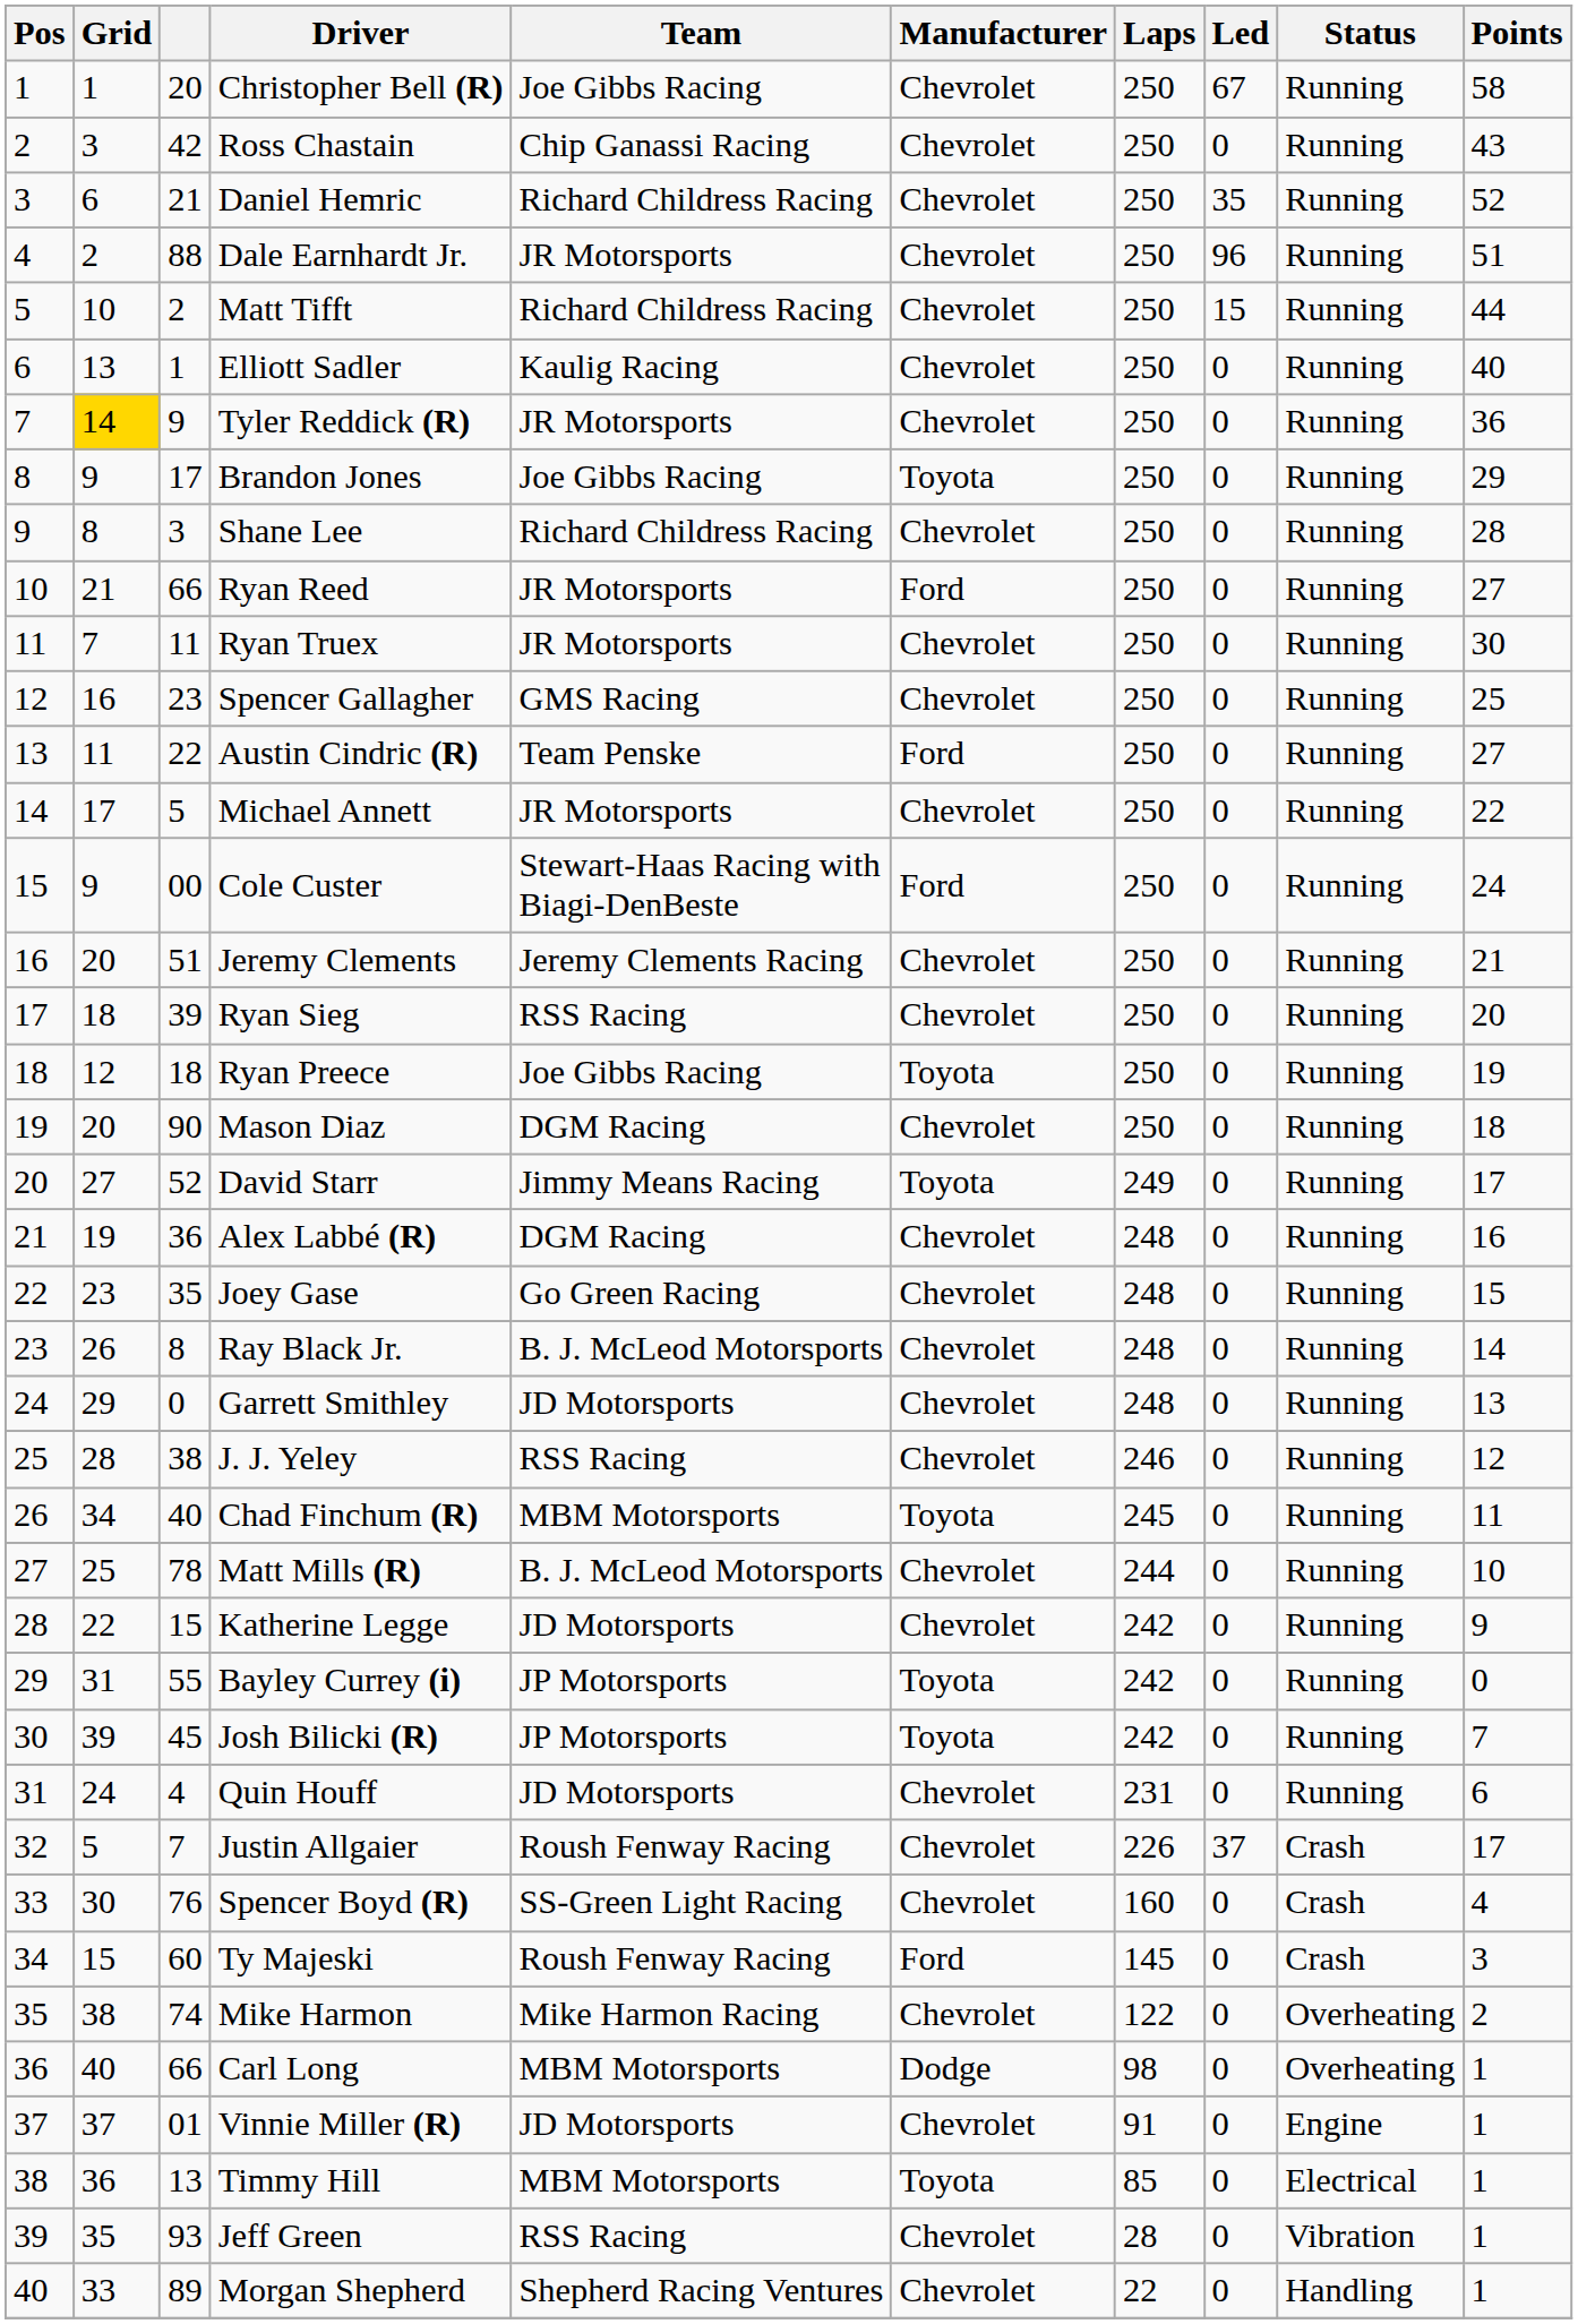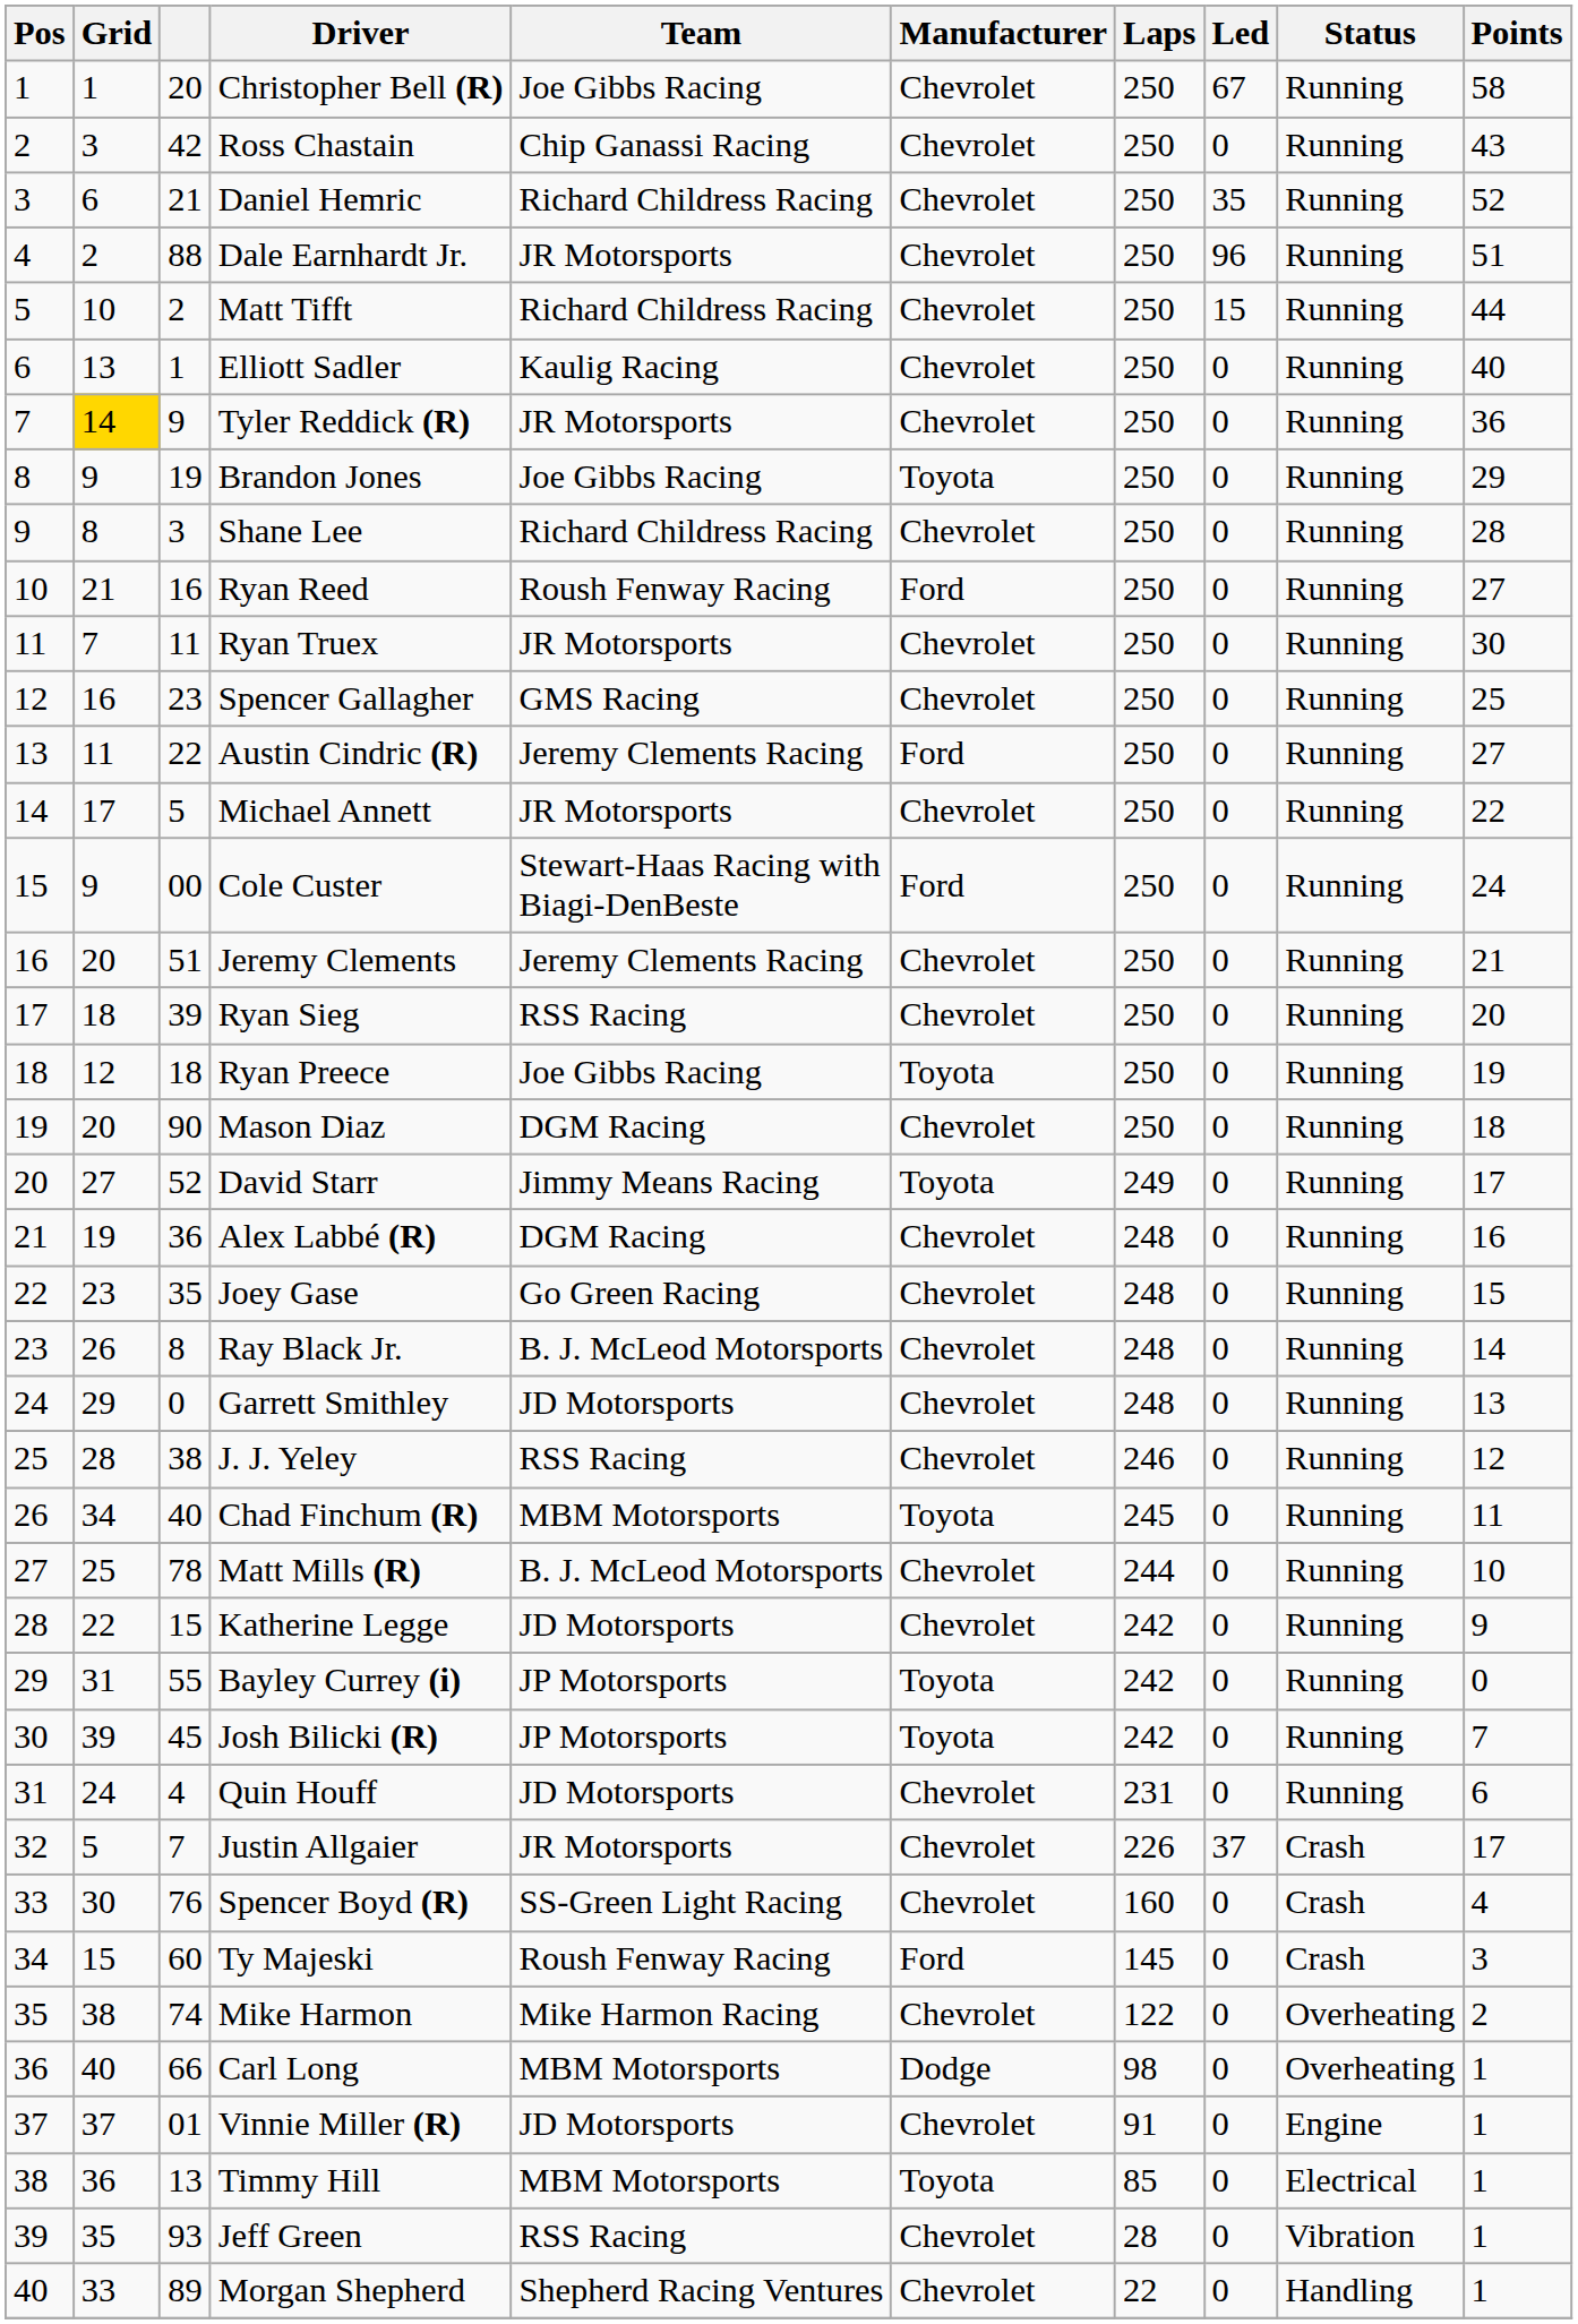 <table class="wikitable" style="font-size:98%">
 <tr>
 <th>Pos</th>
 <th>Grid</th>
 <th></th>
 <th>Driver</th>
 <th>Team</th>
 <th>Manufacturer</th>
 <th>Laps</th>
 <th>Led</th>
 <th>Status</th>
 <th>Points</th>
 </tr>
 <tr>
 <td>1</td>
 <td>1</td>
 <td>20</td>
 <td>Christopher Bell <strong>(R)</strong></td>
 <td>Joe Gibbs Racing</td>
 <td>Chevrolet</td>
 <td>250</td>
 <td>67</td>
 <td>Running</td>
 <td>58</td>
 </tr>
 <tr>
 <td>2</td>
 <td>3</td>
 <td>42</td>
 <td>Ross Chastain</td>
 <td>Chip Ganassi Racing</td>
 <td>Chevrolet</td>
 <td>250</td>
 <td>0</td>
 <td>Running</td>
 <td>43</td>
 </tr>
 <tr>
 <td>3</td>
 <td>6</td>
 <td>21</td>
 <td>Daniel Hemric</td>
 <td>Richard Childress Racing</td>
 <td>Chevrolet</td>
 <td>250</td>
 <td>35</td>
 <td>Running</td>
 <td>52</td>
 </tr>
 <tr>
 <td>4</td>
 <td>2</td>
 <td>88</td>
 <td>Dale Earnhardt Jr.</td>
 <td>JR Motorsports</td>
 <td>Chevrolet</td>
 <td>250</td>
 <td>96</td>
 <td>Running</td>
 <td>51</td>
 </tr>
 <tr>
 <td>5</td>
 <td>10</td>
 <td>2</td>
 <td>Matt Tifft</td>
 <td>Richard Childress Racing</td>
 <td>Chevrolet</td>
 <td>250</td>
 <td>15</td>
 <td>Running</td>
 <td>44</td>
 </tr>
 <tr>
 <td>6</td>
 <td>13</td>
 <td>1</td>
 <td>Elliott Sadler</td>
 <td>Kaulig Racing</td>
 <td>Chevrolet</td>
 <td>250</td>
 <td>0</td>
 <td>Running</td>
 <td>40</td>
 </tr>
 <tr>
 <td>7</td>
 <td style="background: gold;">14</td>
 <td>9</td>
 <td>Tyler Reddick <strong>(R)</strong></td>
 <td>JR Motorsports</td>
 <td>Chevrolet</td>
 <td>250</td>
 <td>0</td>
 <td>Running</td>
 <td>36</td>
 </tr>
 <tr>
 <td>8</td>
 <td>9</td>
-<td>17</td>
+<td>19</td>
 <td>Brandon Jones</td>
 <td>Joe Gibbs Racing</td>
 <td>Toyota</td>
 <td>250</td>
 <td>0</td>
 <td>Running</td>
 <td>29</td>
 </tr>
 <tr>
 <td>9</td>
 <td>8</td>
 <td>3</td>
 <td>Shane Lee</td>
 <td>Richard Childress Racing</td>
 <td>Chevrolet</td>
 <td>250</td>
 <td>0</td>
 <td>Running</td>
 <td>28</td>
 </tr>
 <tr>
 <td>10</td>
 <td>21</td>
-<td>66</td>
+<td>16</td>
 <td>Ryan Reed</td>
-<td>JR Motorsports</td>
+<td>Roush Fenway Racing</td>
 <td>Ford</td>
 <td>250</td>
 <td>0</td>
 <td>Running</td>
 <td>27</td>
 </tr>
 <tr>
 <td>11</td>
 <td>7</td>
 <td>11</td>
 <td>Ryan Truex</td>
 <td>JR Motorsports</td>
 <td>Chevrolet</td>
 <td>250</td>
 <td>0</td>
 <td>Running</td>
 <td>30</td>
 </tr>
 <tr>
 <td>12</td>
 <td>16</td>
 <td>23</td>
 <td>Spencer Gallagher</td>
 <td>GMS Racing</td>
 <td>Chevrolet</td>
 <td>250</td>
 <td>0</td>
 <td>Running</td>
 <td>25</td>
 </tr>
 <tr>
 <td>13</td>
 <td>11</td>
 <td>22</td>
 <td>Austin Cindric <strong>(R)</strong></td>
-<td>Team Penske</td>
+<td>Jeremy Clements Racing</td>
 <td>Ford</td>
 <td>250</td>
 <td>0</td>
 <td>Running</td>
 <td>27</td>
 </tr>
 <tr>
 <td>14</td>
 <td>17</td>
 <td>5</td>
 <td>Michael Annett</td>
 <td>JR Motorsports</td>
 <td>Chevrolet</td>
 <td>250</td>
 <td>0</td>
 <td>Running</td>
 <td>22</td>
 </tr>
 <tr>
 <td>15</td>
 <td>9</td>
 <td>00</td>
 <td>Cole Custer</td>
 <td>Stewart-Haas Racing with <br> Biagi-DenBeste</td>
 <td>Ford</td>
 <td>250</td>
 <td>0</td>
 <td>Running</td>
 <td>24</td>
 </tr>
 <tr>
 <td>16</td>
 <td>20</td>
 <td>51</td>
 <td>Jeremy Clements</td>
 <td>Jeremy Clements Racing</td>
 <td>Chevrolet</td>
 <td>250</td>
 <td>0</td>
 <td>Running</td>
 <td>21</td>
 </tr>
 <tr>
 <td>17</td>
 <td>18</td>
 <td>39</td>
 <td>Ryan Sieg</td>
 <td>RSS Racing</td>
 <td>Chevrolet</td>
 <td>250</td>
 <td>0</td>
 <td>Running</td>
 <td>20</td>
 </tr>
 <tr>
 <td>18</td>
 <td>12</td>
 <td>18</td>
 <td>Ryan Preece</td>
 <td>Joe Gibbs Racing</td>
 <td>Toyota</td>
 <td>250</td>
 <td>0</td>
 <td>Running</td>
 <td>19</td>
 </tr>
 <tr>
 <td>19</td>
 <td>20</td>
 <td>90</td>
 <td>Mason Diaz</td>
 <td>DGM Racing</td>
 <td>Chevrolet</td>
 <td>250</td>
 <td>0</td>
 <td>Running</td>
 <td>18</td>
 </tr>
 <tr>
 <td>20</td>
 <td>27</td>
 <td>52</td>
 <td>David Starr</td>
 <td>Jimmy Means Racing</td>
 <td>Toyota</td>
 <td>249</td>
 <td>0</td>
 <td>Running</td>
 <td>17</td>
 </tr>
 <tr>
 <td>21</td>
 <td>19</td>
 <td>36</td>
 <td>Alex Labbé <strong>(R)</strong></td>
 <td>DGM Racing</td>
 <td>Chevrolet</td>
 <td>248</td>
 <td>0</td>
 <td>Running</td>
 <td>16</td>
 </tr>
 <tr>
 <td>22</td>
 <td>23</td>
 <td>35</td>
 <td>Joey Gase</td>
 <td>Go Green Racing</td>
 <td>Chevrolet</td>
 <td>248</td>
 <td>0</td>
 <td>Running</td>
 <td>15</td>
 </tr>
 <tr>
 <td>23</td>
 <td>26</td>
 <td>8</td>
 <td>Ray Black Jr.</td>
 <td>B. J. McLeod Motorsports</td>
 <td>Chevrolet</td>
 <td>248</td>
 <td>0</td>
 <td>Running</td>
 <td>14</td>
 </tr>
 <tr>
 <td>24</td>
 <td>29</td>
 <td>0</td>
 <td>Garrett Smithley</td>
 <td>JD Motorsports</td>
 <td>Chevrolet</td>
 <td>248</td>
 <td>0</td>
 <td>Running</td>
 <td>13</td>
 </tr>
 <tr>
 <td>25</td>
 <td>28</td>
 <td>38</td>
 <td>J. J. Yeley</td>
 <td>RSS Racing</td>
 <td>Chevrolet</td>
 <td>246</td>
 <td>0</td>
 <td>Running</td>
 <td>12</td>
 </tr>
 <tr>
 <td>26</td>
 <td>34</td>
 <td>40</td>
 <td>Chad Finchum <strong>(R)</strong></td>
 <td>MBM Motorsports</td>
 <td>Toyota</td>
 <td>245</td>
 <td>0</td>
 <td>Running</td>
 <td>11</td>
 </tr>
 <tr>
 <td>27</td>
 <td>25</td>
 <td>78</td>
 <td>Matt Mills <strong>(R)</strong></td>
 <td>B. J. McLeod Motorsports</td>
 <td>Chevrolet</td>
 <td>244</td>
 <td>0</td>
 <td>Running</td>
 <td>10</td>
 </tr>
 <tr>
 <td>28</td>
 <td>22</td>
 <td>15</td>
 <td>Katherine Legge</td>
 <td>JD Motorsports</td>
 <td>Chevrolet</td>
 <td>242</td>
 <td>0</td>
 <td>Running</td>
 <td>9</td>
 </tr>
 <tr>
 <td>29</td>
 <td>31</td>
 <td>55</td>
 <td>Bayley Currey <strong>(i)</strong></td>
 <td>JP Motorsports</td>
 <td>Toyota</td>
 <td>242</td>
 <td>0</td>
 <td>Running</td>
 <td>0</td>
 </tr>
 <tr>
 <td>30</td>
 <td>39</td>
 <td>45</td>
 <td>Josh Bilicki <strong>(R)</strong></td>
 <td>JP Motorsports</td>
 <td>Toyota</td>
 <td>242</td>
 <td>0</td>
 <td>Running</td>
 <td>7</td>
 </tr>
 <tr>
 <td>31</td>
 <td>24</td>
 <td>4</td>
 <td>Quin Houff</td>
 <td>JD Motorsports</td>
 <td>Chevrolet</td>
 <td>231</td>
 <td>0</td>
 <td>Running</td>
 <td>6</td>
 </tr>
 <tr>
 <td>32</td>
 <td>5</td>
 <td>7</td>
 <td>Justin Allgaier</td>
-<td>Roush Fenway Racing</td>
+<td>JR Motorsports</td>
 <td>Chevrolet</td>
 <td>226</td>
 <td>37</td>
 <td>Crash</td>
 <td>17</td>
 </tr>
 <tr>
 <td>33</td>
 <td>30</td>
 <td>76</td>
 <td>Spencer Boyd <strong>(R)</strong></td>
 <td>SS-Green Light Racing</td>
 <td>Chevrolet</td>
 <td>160</td>
 <td>0</td>
 <td>Crash</td>
 <td>4</td>
 </tr>
 <tr>
 <td>34</td>
 <td>15</td>
 <td>60</td>
 <td>Ty Majeski</td>
 <td>Roush Fenway Racing</td>
 <td>Ford</td>
 <td>145</td>
 <td>0</td>
 <td>Crash</td>
 <td>3</td>
 </tr>
 <tr>
 <td>35</td>
 <td>38</td>
 <td>74</td>
 <td>Mike Harmon</td>
 <td>Mike Harmon Racing</td>
 <td>Chevrolet</td>
 <td>122</td>
 <td>0</td>
 <td>Overheating</td>
 <td>2</td>
 </tr>
 <tr>
 <td>36</td>
 <td>40</td>
 <td>66</td>
 <td>Carl Long</td>
 <td>MBM Motorsports</td>
 <td>Dodge</td>
 <td>98</td>
 <td>0</td>
 <td>Overheating</td>
 <td>1</td>
 </tr>
 <tr>
 <td>37</td>
 <td>37</td>
 <td>01</td>
 <td>Vinnie Miller <strong>(R)</strong></td>
 <td>JD Motorsports</td>
 <td>Chevrolet</td>
 <td>91</td>
 <td>0</td>
 <td>Engine</td>
 <td>1</td>
 </tr>
 <tr>
 <td>38</td>
 <td>36</td>
 <td>13</td>
 <td>Timmy Hill</td>
 <td>MBM Motorsports</td>
 <td>Toyota</td>
 <td>85</td>
 <td>0</td>
 <td>Electrical</td>
 <td>1</td>
 </tr>
 <tr>
 <td>39</td>
 <td>35</td>
 <td>93</td>
 <td>Jeff Green</td>
 <td>RSS Racing</td>
 <td>Chevrolet</td>
 <td>28</td>
 <td>0</td>
 <td>Vibration</td>
 <td>1</td>
 </tr>
 <tr>
 <td>40</td>
 <td>33</td>
 <td>89</td>
 <td>Morgan Shepherd</td>
 <td>Shepherd Racing Ventures</td>
 <td>Chevrolet</td>
 <td>22</td>
 <td>0</td>
 <td>Handling</td>
 <td>1</td>
 </tr>
 <tr>
 </tr>
 </table>
